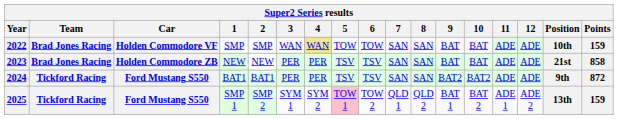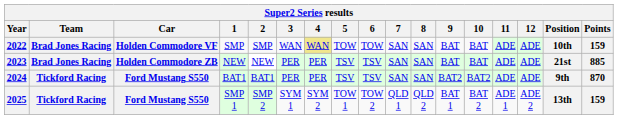 <table class="wikitable" style="text-align:center; font-size:85%">
 <tr>
 <th colspan=17><a href='#'>Super2 Series</a> results</th>
 </tr>
 <tr>
 <th>Year</th>
 <th>Team</th>
 <th>Car</th>
 <th>1</th>
 <th>2</th>
 <th>3</th>
 <th>4</th>
 <th>5</th>
 <th>6</th>
 <th>7</th>
 <th>8</th>
 <th>9</th>
 <th>10</th>
 <th>11</th>
 <th>12</th>
 <th>Position</th>
 <th>Points</th>
 </tr>
 <tr>
 <th><a href='#'>2022</a></th>
 <th nowrap><a href='#'>Brad Jones Racing</a></th>
 <th nowrap><a href='#'>Holden Commodore VF</a></th>
 <td><a href='#'>SMP</a></td>
 <td><a href='#'>SMP</a></td>
 <td><a href='#'>WAN</a></td>
 <td style="background: khaki;"><a href='#'>WAN</a></td>
 <td><a href='#'>TOW</a></td>
 <td><a href='#'>TOW</a></td>
 <td><a href='#'>SAN</a></td>
 <td><a href='#'>SAN</a></td>
 <td><a href='#'>BAT</a></td>
 <td><a href='#'>BAT</a></td>
 <td style="background: #dfffdf"><a href='#'>ADE</a><br></td>
 <td style="background: #dfffdf"><a href='#'>ADE</a><br></td>
 <th>10th</th>
 <th>159</th>
 </tr>
 <tr>
 <th><a href='#'>2023</a></th>
 <th nowrap><a href='#'>Brad Jones Racing</a></th>
 <th nowrap><a href='#'>Holden Commodore ZB</a></th>
 <td style=background:#dfffdf><a href='#'>NEW</a><br></td>
 <td style=background:#ffffff><a href='#'>NEW</a><br></td>
 <td style=background:#dfffdf><a href='#'>PER</a><br></td>
 <td style=background:#dfffdf><a href='#'>PER</a><br></td>
 <td style=background:#dfffdf><a href='#'>TSV</a><br></td>
 <td style=background:#dfffdf><a href='#'>TSV</a><br></td>
 <td style=background:#dfffdf><a href='#'>SAN</a><br></td>
 <td style=background:#dfffdf><a href='#'>SAN</a><br></td>
 <td style=background:#dfffdf><a href='#'>BAT</a><br></td>
 <td style=background:#dfffdf><a href='#'>BAT</a><br></td>
 <td style=background:#dfffdf><a href='#'>ADE</a><br></td>
 <td style=background:#dfffdf><a href='#'>ADE</a><br></td>
 <th>21st</th>
-<th>858</th>
+<th>885</th>
 </tr>
 <tr>
 <th><a href='#'>2024</a></th>
 <th nowrap><a href='#'>Tickford Racing</a></th>
 <th nowrap><a href='#'>Ford Mustang S550</a></th>
 <td style=background:#dfffdf><a href='#'>BAT1</a><br></td>
 <td style=background:#dfffdf><a href='#'>BAT1</a><br></td>
 <td style=background:#dfffdf><a href='#'>PER</a><br></td>
 <td style=background:#dfffdf><a href='#'>PER</a><br></td>
 <td style=background:#dfffdf><a href='#'>TSV</a><br></td>
 <td style=background:#dfffdf><a href='#'>TSV</a><br></td>
 <td style=background:#dfffdf><a href='#'>SAN</a><br></td>
 <td style=background:#dfffdf><a href='#'>SAN</a><br></td>
 <td style=background:#dfffdf><a href='#'>BAT2</a><br></td>
 <td style=background:#dfffdf><a href='#'>BAT2</a><br></td>
 <td style=background:#dfffdf><a href='#'>ADE</a><br></td>
 <td style=background:#dfffdf><a href='#'>ADE</a><br></td>
 <th>9th</th>
-<th>872</th>
+<th>870</th>
 </tr>
 <tr>
 <th><a href='#'>2025</a></th>
 <th nowrap><a href='#'>Tickford Racing</a></th>
 <th nowrap><a href='#'>Ford Mustang S550</a></th>
 <td style=background:#dfffdf><a href='#'>SMP<br>1</a><br></td>
 <td style=background:#dfffdf><a href='#'>SMP<br>2</a><br></td>
 <td><a href='#'>SYM<br>1</a></td>
 <td><a href='#'>SYM<br>2</a></td>
-<td style="background: pink;"><a href='#'>TOW<br>1</a></td>
+<td><a href='#'>TOW<br>1</a></td>
 <td><a href='#'>TOW<br>2</a></td>
 <td><a href='#'>QLD<br>1</a></td>
 <td><a href='#'>QLD<br>2</a></td>
 <td><a href='#'>BAT<br>1</a></td>
 <td><a href='#'>BAT<br>2</a></td>
 <td><a href='#'>ADE<br>1</a></td>
 <td><a href='#'>ADE<br>2</a></td>
 <th>13th</th>
 <th>159</th>
 </tr>
 </table>
